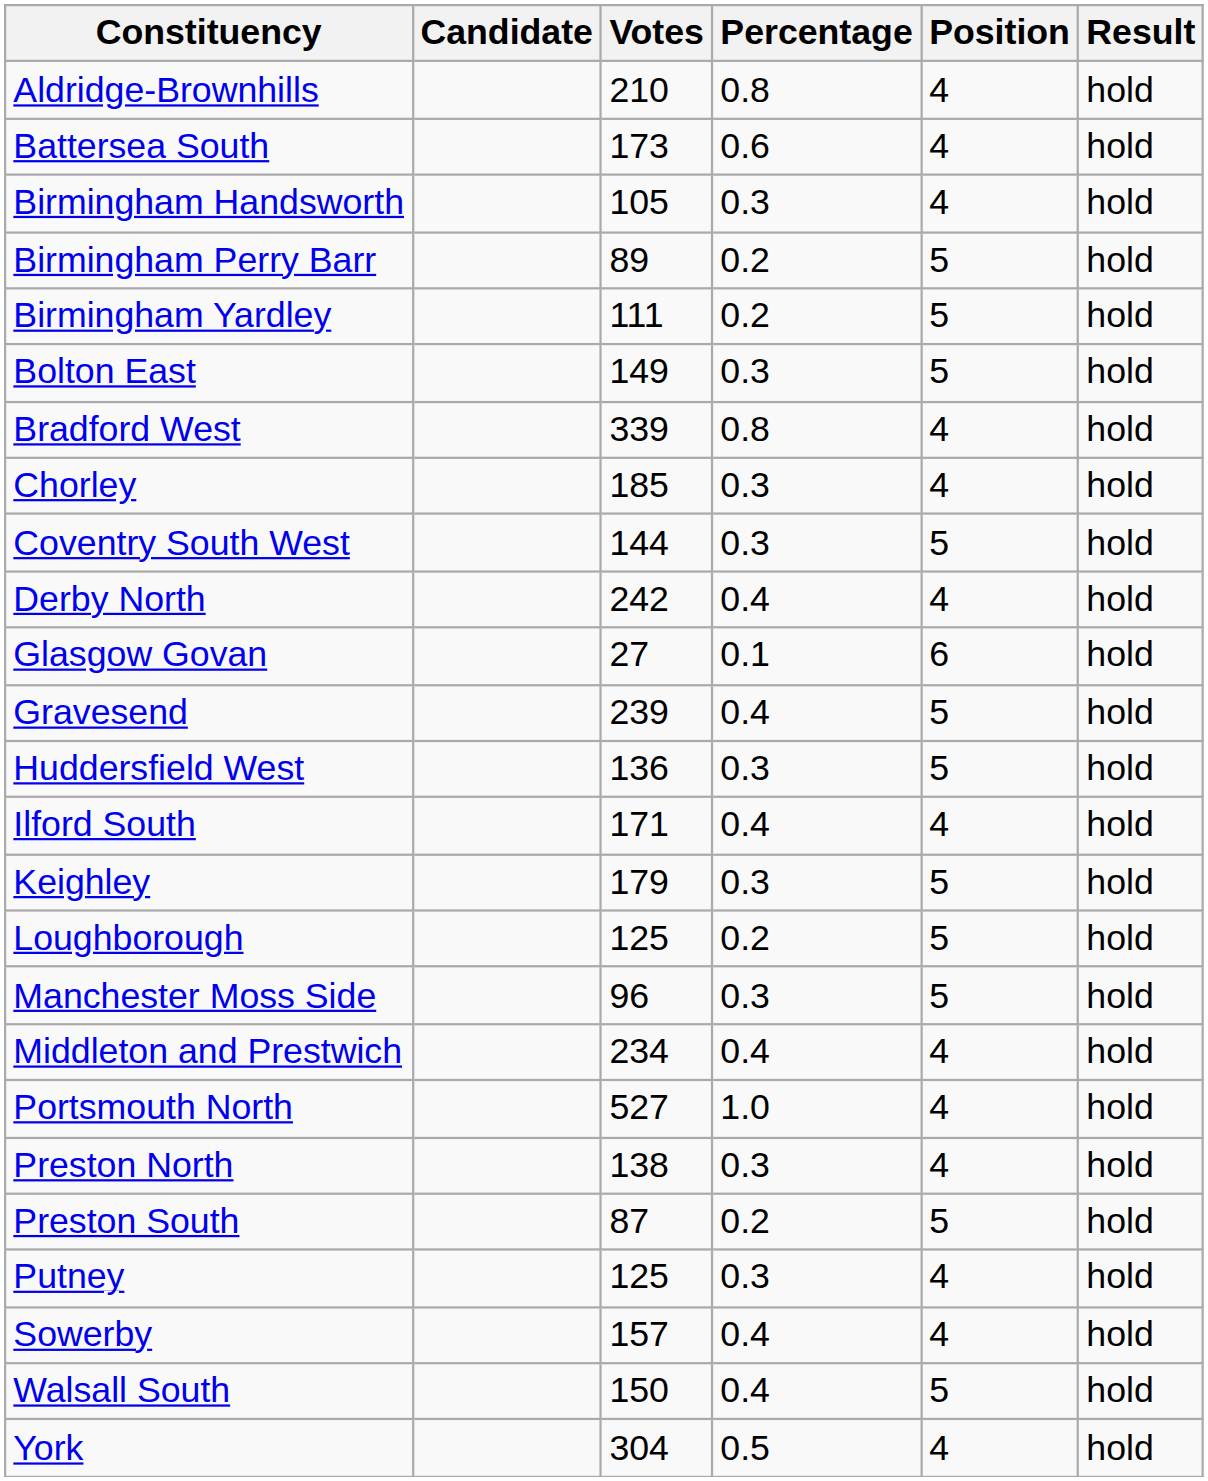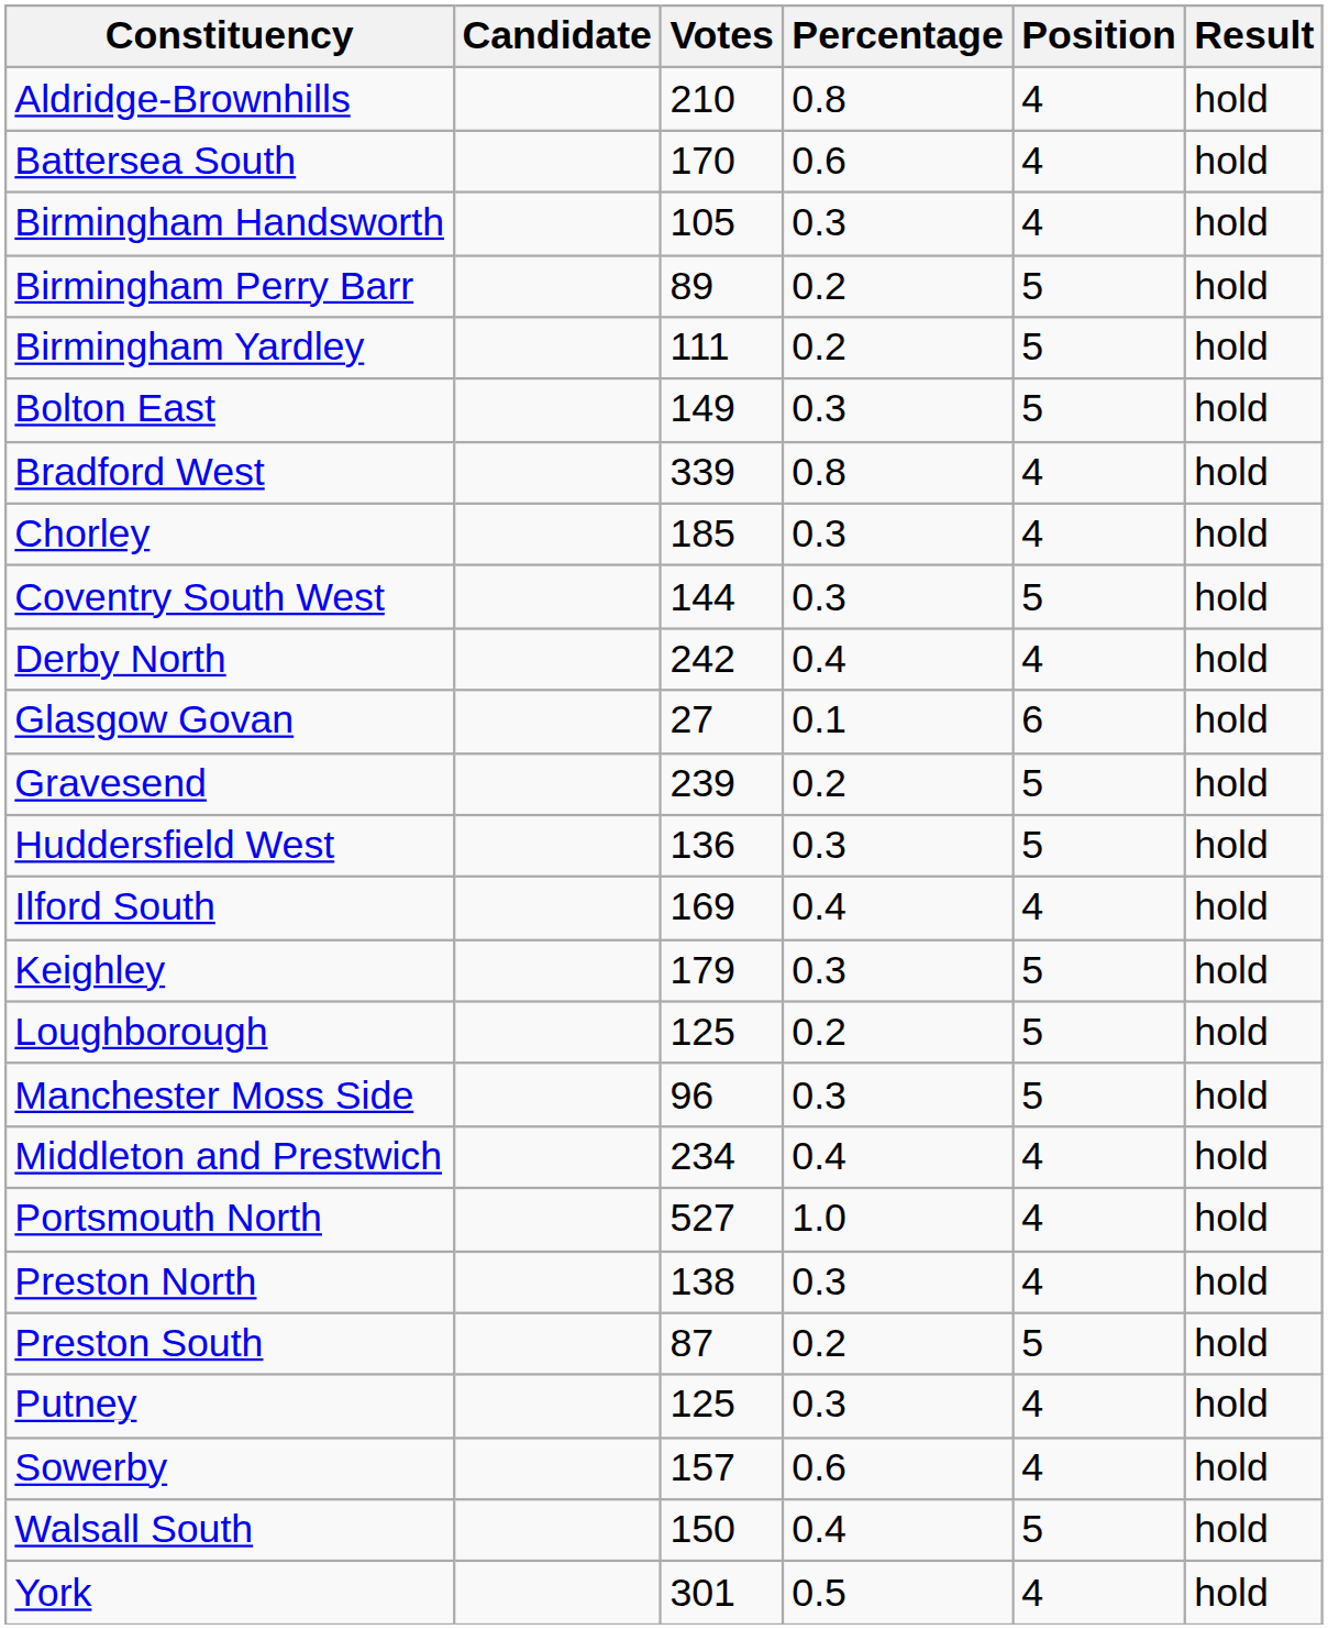 <table class="wikitable sortable">
 <tr>
 <th>Constituency</th>
 <th>Candidate</th>
 <th>Votes</th>
 <th>Percentage</th>
 <th>Position</th>
 <th colspan=2>Result</th>
 </tr>
 <tr>
 <td><a href='#'>Aldridge-Brownhills</a></td>
 <td></td>
 <td>210</td>
 <td>0.8</td>
 <td>4</td>
 <td> hold</td>
 </tr>
 <tr>
 <td><a href='#'>Battersea South</a></td>
 <td></td>
-<td>173</td>
+<td>170</td>
 <td>0.6</td>
 <td>4</td>
 <td> hold</td>
 </tr>
 <tr>
 <td><a href='#'>Birmingham Handsworth</a></td>
 <td></td>
 <td>105</td>
 <td>0.3</td>
 <td>4</td>
 <td> hold</td>
 </tr>
 <tr>
 <td><a href='#'>Birmingham Perry Barr</a></td>
 <td></td>
 <td>89</td>
 <td>0.2</td>
 <td>5</td>
 <td> hold</td>
 </tr>
 <tr>
 <td><a href='#'>Birmingham Yardley</a></td>
 <td></td>
 <td>111</td>
 <td>0.2</td>
 <td>5</td>
 <td> hold</td>
 </tr>
 <tr>
 <td><a href='#'>Bolton East</a></td>
 <td></td>
 <td>149</td>
 <td>0.3</td>
 <td>5</td>
 <td> hold</td>
 </tr>
 <tr>
 <td><a href='#'>Bradford West</a></td>
 <td></td>
 <td>339</td>
 <td>0.8</td>
 <td>4</td>
 <td> hold</td>
 </tr>
 <tr>
 <td><a href='#'>Chorley</a></td>
 <td></td>
 <td>185</td>
 <td>0.3</td>
 <td>4</td>
 <td> hold</td>
 </tr>
 <tr>
 <td><a href='#'>Coventry South West</a></td>
 <td></td>
 <td>144</td>
 <td>0.3</td>
 <td>5</td>
 <td> hold</td>
 </tr>
 <tr>
 <td><a href='#'>Derby North</a></td>
 <td></td>
 <td>242</td>
 <td>0.4</td>
 <td>4</td>
 <td> hold</td>
 </tr>
 <tr>
 <td><a href='#'>Glasgow Govan</a></td>
 <td></td>
 <td>27</td>
 <td>0.1</td>
 <td>6</td>
 <td> hold</td>
 </tr>
 <tr>
 <td><a href='#'>Gravesend</a></td>
 <td></td>
 <td>239</td>
-<td>0.4</td>
+<td>0.2</td>
 <td>5</td>
 <td> hold</td>
 </tr>
 <tr>
 <td><a href='#'>Huddersfield West</a></td>
 <td></td>
 <td>136</td>
 <td>0.3</td>
 <td>5</td>
 <td> hold</td>
 </tr>
 <tr>
 <td><a href='#'>Ilford South</a></td>
 <td></td>
-<td>171</td>
+<td>169</td>
 <td>0.4</td>
 <td>4</td>
 <td> hold</td>
 </tr>
 <tr>
 <td><a href='#'>Keighley</a></td>
 <td></td>
 <td>179</td>
 <td>0.3</td>
 <td>5</td>
 <td> hold</td>
 </tr>
 <tr>
 <td><a href='#'>Loughborough</a></td>
 <td></td>
 <td>125</td>
 <td>0.2</td>
 <td>5</td>
 <td> hold</td>
 </tr>
 <tr>
 <td><a href='#'>Manchester Moss Side</a></td>
 <td></td>
 <td>96</td>
 <td>0.3</td>
 <td>5</td>
 <td> hold</td>
 </tr>
 <tr>
 <td><a href='#'>Middleton and Prestwich</a></td>
 <td></td>
 <td>234</td>
 <td>0.4</td>
 <td>4</td>
 <td> hold</td>
 </tr>
 <tr>
 <td><a href='#'>Portsmouth North</a></td>
 <td></td>
 <td>527</td>
 <td>1.0</td>
 <td>4</td>
 <td> hold</td>
 </tr>
 <tr>
 <td><a href='#'>Preston North</a></td>
 <td></td>
 <td>138</td>
 <td>0.3</td>
 <td>4</td>
 <td> hold</td>
 </tr>
 <tr>
 <td><a href='#'>Preston South</a></td>
 <td></td>
 <td>87</td>
 <td>0.2</td>
 <td>5</td>
 <td> hold</td>
 </tr>
 <tr>
 <td><a href='#'>Putney</a></td>
 <td></td>
 <td>125</td>
 <td>0.3</td>
 <td>4</td>
 <td> hold</td>
 </tr>
 <tr>
 <td><a href='#'>Sowerby</a></td>
 <td></td>
 <td>157</td>
-<td>0.4</td>
+<td>0.6</td>
 <td>4</td>
 <td> hold</td>
 </tr>
 <tr>
 <td><a href='#'>Walsall South</a></td>
 <td></td>
 <td>150</td>
 <td>0.4</td>
 <td>5</td>
 <td> hold</td>
 </tr>
 <tr>
 <td><a href='#'>York</a></td>
 <td></td>
-<td>304</td>
+<td>301</td>
 <td>0.5</td>
 <td>4</td>
 <td> hold</td>
 </tr>
 </table>
